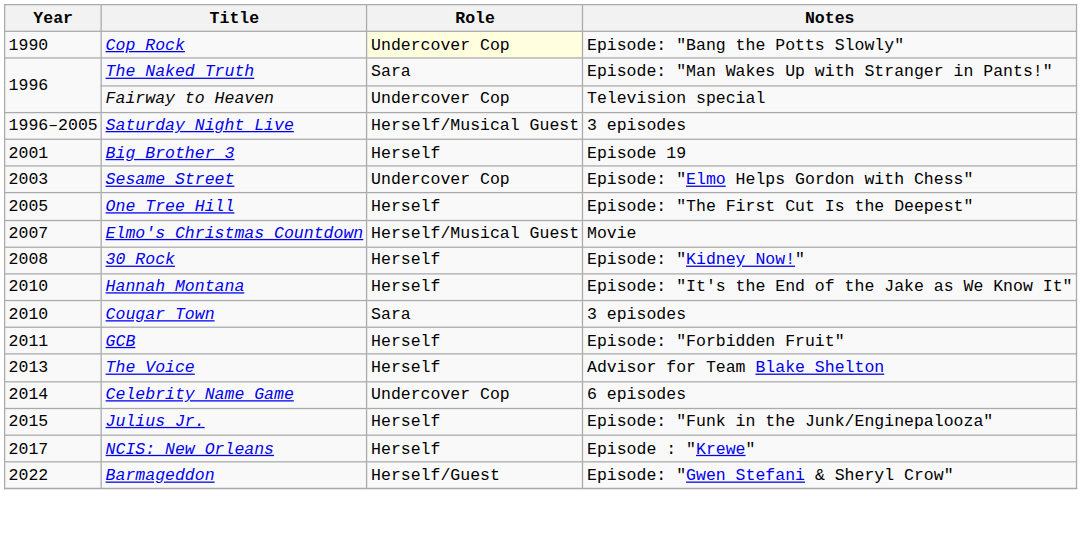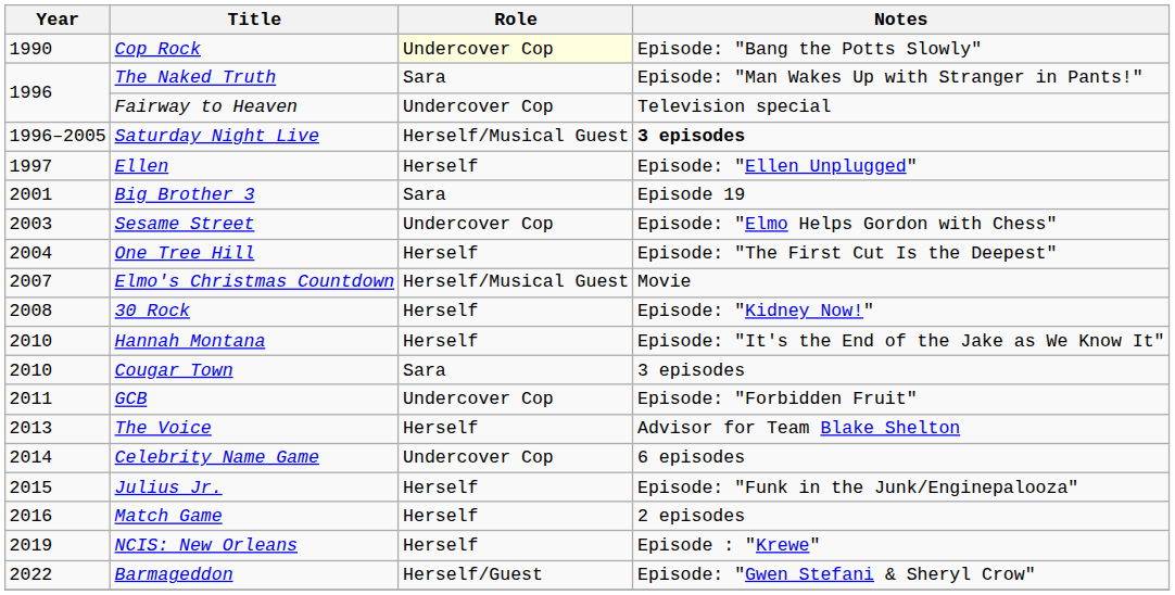 <table class="wikitable sortable">
 <tr>
 <th>Year</th>
 <th>Title</th>
 <th>Role</th>
 <th class="unsortable">Notes</th>
 </tr>
 <tr>
 <td>1990</td>
 <td><em><a href='#'>Cop Rock</a></em></td>
 <td style="background: lightyellow;">Undercover Cop</td>
 <td>Episode: "Bang the Potts Slowly"</td>
 </tr>
 <tr>
 <td rowspan=2>1996</td>
 <td><em><a href='#'>The Naked Truth</a></em></td>
 <td>Sara</td>
 <td>Episode: "Man Wakes Up with Stranger in Pants!"</td>
 </tr>
 <tr>
 <td><em>Fairway to Heaven</em></td>
 <td>Undercover Cop</td>
 <td>Television special</td>
 </tr>
 <tr>
 <td>1996–2005</td>
 <td><em><a href='#'>Saturday Night Live</a></em></td>
 <td>Herself/Musical Guest</td>
-<td>3 episodes</td>
+<td><strong>3 episodes</strong></td>
+</tr>
+<tr>
+<td>1997</td>
+<td><em><a href='#'>Ellen</a></em></td>
+<td>Herself</td>
+<td>Episode: "<a href='#'>Ellen Unplugged</a>"</td>
 </tr>
 <tr>
 <td>2001</td>
 <td><em><a href='#'>Big Brother 3</a></em></td>
-<td>Herself</td>
+<td>Sara</td>
 <td>Episode 19</td>
 </tr>
 <tr>
 <td>2003</td>
 <td><em><a href='#'>Sesame Street</a></em></td>
 <td>Undercover Cop</td>
 <td>Episode: "<a href='#'>Elmo</a> Helps Gordon with Chess"</td>
 </tr>
 <tr>
-<td>2005</td>
+<td>2004</td>
 <td><em><a href='#'>One Tree Hill</a></em></td>
 <td>Herself</td>
 <td>Episode: "The First Cut Is the Deepest"</td>
 </tr>
 <tr>
 <td>2007</td>
 <td><em><a href='#'>Elmo's Christmas Countdown</a></em></td>
 <td>Herself/Musical Guest</td>
 <td>Movie</td>
 </tr>
 <tr>
 <td>2008</td>
 <td><em><a href='#'>30 Rock</a></em></td>
 <td>Herself</td>
 <td>Episode: "<a href='#'>Kidney Now!</a>"</td>
 </tr>
 <tr>
 <td>2010</td>
 <td><em><a href='#'>Hannah Montana</a></em></td>
 <td>Herself</td>
 <td>Episode: "It's the End of the Jake as We Know It"</td>
 </tr>
 <tr>
 <td>2010</td>
 <td><em><a href='#'>Cougar Town</a></em></td>
 <td>Sara</td>
 <td>3 episodes</td>
 </tr>
 <tr>
 <td>2011</td>
 <td><em><a href='#'>GCB</a></em></td>
-<td>Herself</td>
+<td>Undercover Cop</td>
 <td>Episode: "Forbidden Fruit"</td>
 </tr>
 <tr>
 <td>2013</td>
 <td><em><a href='#'>The Voice</a> </em></td>
 <td>Herself</td>
 <td>Advisor for Team <a href='#'>Blake Shelton</a></td>
 </tr>
 <tr>
 <td>2014</td>
 <td><em><a href='#'>Celebrity Name Game</a></em></td>
 <td>Undercover Cop</td>
 <td>6 episodes</td>
 </tr>
 <tr>
 <td>2015</td>
 <td><em><a href='#'>Julius Jr.</a></em></td>
 <td>Herself</td>
 <td>Episode: "Funk in the Junk/Enginepalooza"</td>
 </tr>
 <tr>
-<td>2017</td>
+<td>2016</td>
+<td><em><a href='#'>Match Game</a></em></td>
+<td>Herself</td>
+<td>2 episodes</td>
+</tr>
+<tr>
+<td>2019</td>
 <td><em><a href='#'>NCIS: New Orleans</a></em></td>
 <td>Herself</td>
 <td>Episode : "<a href='#'>Krewe</a>"</td>
 </tr>
 <tr>
 <td>2022</td>
 <td><em><a href='#'>Barmageddon</a></em></td>
 <td>Herself/Guest</td>
 <td>Episode: "<a href='#'>Gwen Stefani</a> & Sheryl Crow"</td>
 </tr>
 <tr>
 </tr>
 </table>
